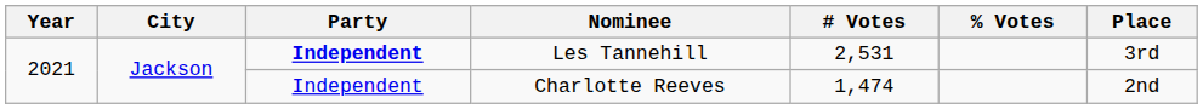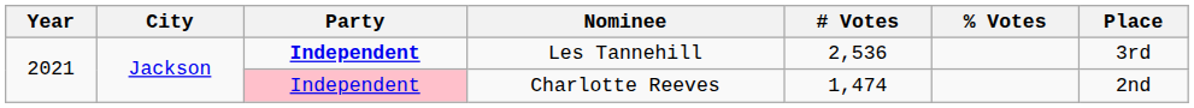 <table class="wikitable sortable mw-collapsible" style="text-align:center; width:60em;">
 <tr style="background:lightgrey;">
 <th>Year</th>
 <th>City</th>
 <th>Party</th>
 <th>Nominee</th>
 <th># Votes</th>
 <th>% Votes</th>
 <th>Place</th>
 </tr>
 <tr>
 <td rowspan="2">2021</td>
 <td rowspan="2"><a href='#'>Jackson</a></td>
 <td><strong><a href='#'>Independent</a></strong></td>
 <td>Les Tannehill</td>
-<td>2,531</td>
+<td>2,536</td>
 <td></td>
 <td>3rd</td>
 </tr>
 <tr>
-<td><a href='#'>Independent</a></td>
+<td style="background: pink;"><a href='#'>Independent</a></td>
 <td>Charlotte Reeves</td>
 <td>1,474</td>
 <td></td>
 <td>2nd</td>
 </tr>
 </table>
